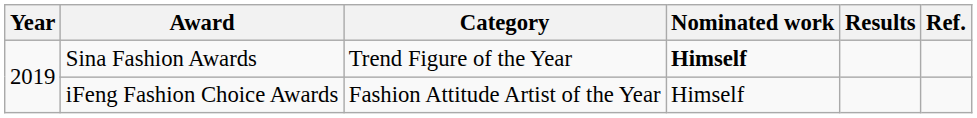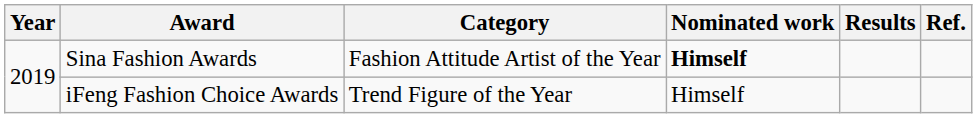 <table class="wikitable sortable plainrowheaders">
 <tr>
 <th>Year</th>
 <th>Award</th>
 <th>Category</th>
 <th>Nominated work</th>
 <th>Results</th>
 <th>Ref.</th>
 </tr>
 <tr>
 <td rowspan=2>2019</td>
 <td>Sina Fashion Awards</td>
-<td>Trend Figure of the Year</td>
+<td>Fashion Attitude Artist of the Year</td>
 <td><strong>Himself</strong></td>
 <td></td>
 <td></td>
 </tr>
 <tr>
 <td>iFeng Fashion Choice Awards</td>
-<td>Fashion Attitude Artist of the Year</td>
+<td>Trend Figure of the Year</td>
 <td>Himself</td>
 <td></td>
 <td></td>
 </tr>
 </table>
